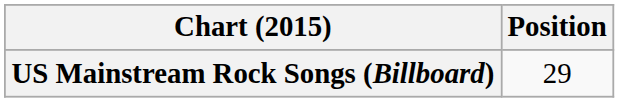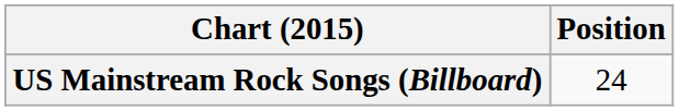 <table class="wikitable plainrowheaders" style="text-align:center">
 <tr>
 <th scope="col">Chart (2015)</th>
 <th scope="col">Position</th>
 </tr>
 <tr>
 <th scope="row">US Mainstream Rock Songs (<em>Billboard</em>)</th>
-<td>29</td>
+<td>24</td>
 </tr>
 </table>
